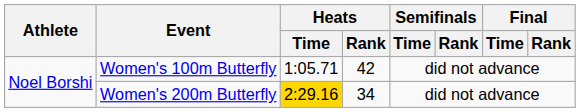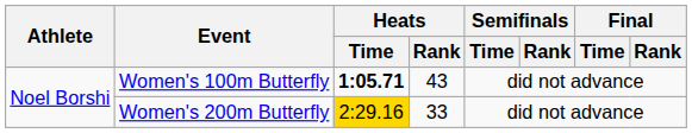 <table class=wikitable style="font-size:90%">
 <tr>
 <th rowspan="2">Athlete</th>
 <th rowspan="2">Event</th>
 <th colspan="2">Heats</th>
 <th colspan="2">Semifinals</th>
 <th colspan="2">Final</th>
 </tr>
 <tr>
 <th>Time</th>
 <th>Rank</th>
 <th>Time</th>
 <th>Rank</th>
 <th>Time</th>
 <th>Rank</th>
 </tr>
 <tr>
 <td rowspan="2"><a href='#'>Noel Borshi</a></td>
 <td><a href='#'>Women's 100m Butterfly</a></td>
-<td align=center>1:05.71</td>
-<td align=center>42</td>
+<td align=center><strong>1:05.71</strong></td>
+<td align=center>43</td>
 <td align=center colspan=4>did not advance</td>
 </tr>
 <tr>
 <td><a href='#'>Women's 200m Butterfly</a></td>
 <td align=center style="background: gold;">2:29.16</td>
-<td align=center>34</td>
+<td align=center>33</td>
 <td align=center colspan=4>did not advance</td>
 </tr>
 </table>
